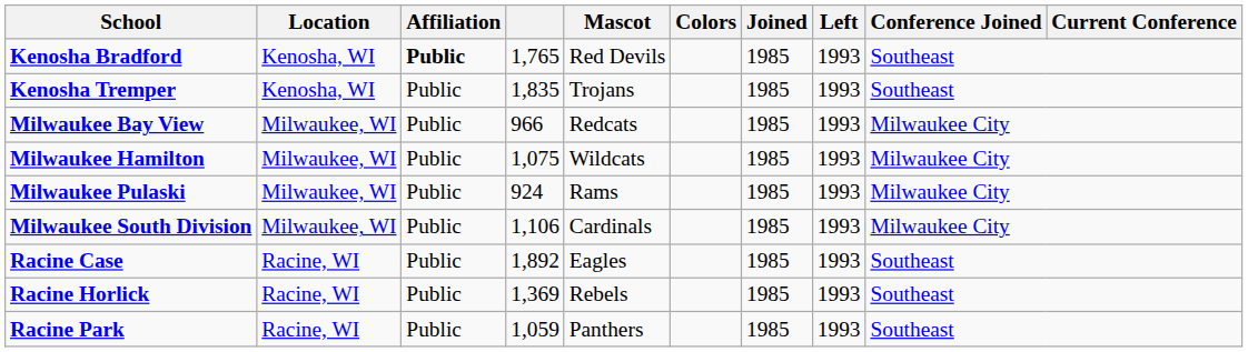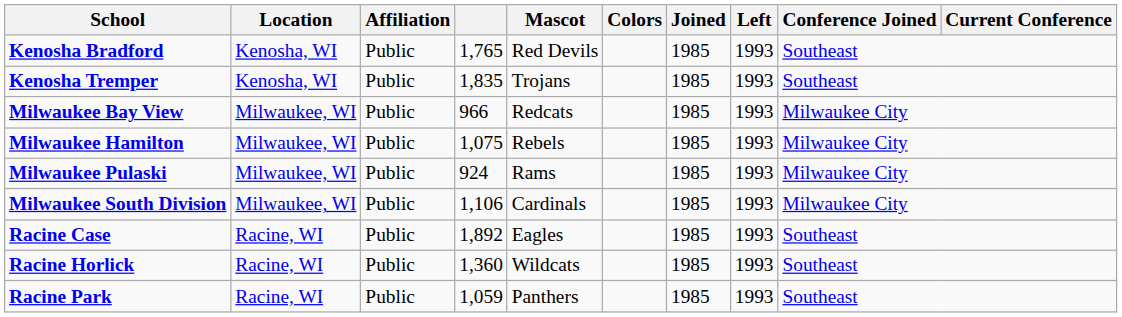 <table class="wikitable sortable">
 <tr>
 <th>School</th>
 <th>Location</th>
 <th>Affiliation</th>
 <th></th>
 <th>Mascot</th>
 <th>Colors</th>
 <th>Joined</th>
 <th>Left</th>
 <th>Conference Joined</th>
 <th>Current Conference</th>
 </tr>
 <tr>
 <td><a href='#'><strong>Kenosha Bradford</strong></a></td>
 <td><a href='#'>Kenosha, WI</a></td>
-<td><strong>Public</strong></td>
+<td>Public</td>
 <td>1,765</td>
 <td>Red Devils</td>
 <td> </td>
 <td>1985</td>
 <td>1993</td>
 <td colspan="2"><a href='#'>Southeast</a></td>
 </tr>
 <tr>
 <td><a href='#'><strong>Kenosha Tremper</strong></a></td>
 <td><a href='#'>Kenosha, WI</a></td>
 <td>Public</td>
 <td>1,835</td>
 <td>Trojans</td>
 <td> </td>
 <td>1985</td>
 <td>1993</td>
 <td colspan="2"><a href='#'>Southeast</a></td>
 </tr>
 <tr>
 <td><a href='#'><strong>Milwaukee Bay View</strong></a></td>
 <td><a href='#'>Milwaukee, WI</a></td>
 <td>Public</td>
 <td>966</td>
 <td>Redcats</td>
 <td> </td>
 <td>1985</td>
 <td>1993</td>
 <td colspan="2"><a href='#'>Milwaukee City</a></td>
 </tr>
 <tr>
 <td><a href='#'><strong>Milwaukee Hamilton</strong></a></td>
 <td><a href='#'>Milwaukee, WI</a></td>
 <td>Public</td>
 <td>1,075</td>
-<td>Wildcats</td>
+<td>Rebels</td>
 <td> </td>
 <td>1985</td>
 <td>1993</td>
 <td colspan="2"><a href='#'>Milwaukee City</a></td>
 </tr>
 <tr>
 <td><a href='#'><strong>Milwaukee Pulaski</strong></a></td>
 <td><a href='#'>Milwaukee, WI</a></td>
 <td>Public</td>
 <td>924</td>
 <td>Rams</td>
 <td> </td>
 <td>1985</td>
 <td>1993</td>
 <td colspan="2"><a href='#'>Milwaukee City</a></td>
 </tr>
 <tr>
 <td><a href='#'><strong>Milwaukee South Division</strong></a></td>
 <td><a href='#'>Milwaukee, WI</a></td>
 <td>Public</td>
 <td>1,106</td>
 <td>Cardinals</td>
 <td> </td>
 <td>1985</td>
 <td>1993</td>
 <td colspan="2"><a href='#'>Milwaukee City</a></td>
 </tr>
 <tr>
 <td><a href='#'><strong>Racine Case</strong></a></td>
 <td><a href='#'>Racine, WI</a></td>
 <td>Public</td>
 <td>1,892</td>
 <td>Eagles</td>
 <td> </td>
 <td>1985</td>
 <td>1993</td>
 <td colspan="2"><a href='#'>Southeast</a></td>
 </tr>
 <tr>
 <td><a href='#'><strong>Racine Horlick</strong></a></td>
 <td><a href='#'>Racine, WI</a></td>
 <td>Public</td>
-<td>1,369</td>
-<td>Rebels</td>
+<td>1,360</td>
+<td>Wildcats</td>
 <td> </td>
 <td>1985</td>
 <td>1993</td>
 <td colspan="2"><a href='#'>Southeast</a></td>
 </tr>
 <tr>
 <td><a href='#'><strong>Racine Park</strong></a></td>
 <td><a href='#'>Racine, WI</a></td>
 <td>Public</td>
 <td>1,059</td>
 <td>Panthers</td>
 <td> </td>
 <td>1985</td>
 <td>1993</td>
 <td colspan="2"><a href='#'>Southeast</a></td>
 </tr>
 </table>
